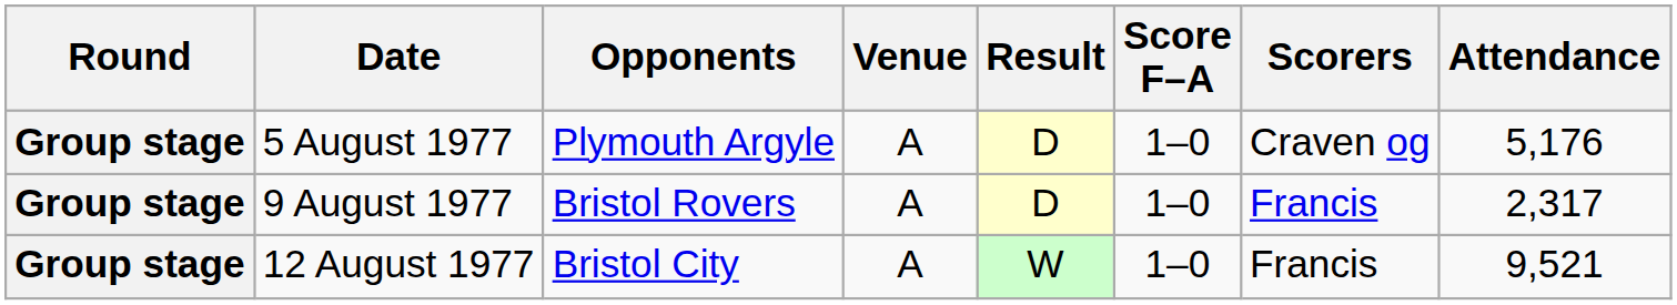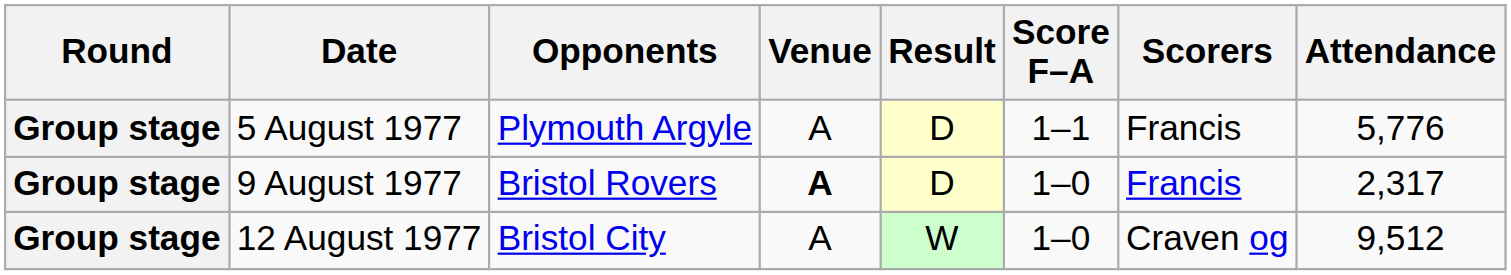 <table class="wikitable plainrowheaders" style="text-align:center">
 <tr>
 <th scope="col">Round</th>
 <th scope="col">Date</th>
 <th scope="col">Opponents</th>
 <th scope="col">Venue</th>
 <th scope="col">Result</th>
 <th scope="col">Score<br>F–A</th>
 <th scope="col">Scorers</th>
 <th scope="col">Attendance</th>
 </tr>
 <tr>
 <th scope="row">Group stage</th>
 <td align="left">5 August 1977</td>
 <td align="left"><a href='#'>Plymouth Argyle</a></td>
 <td>A</td>
 <td style="background:#ffc">D</td>
-<td>1–0</td>
-<td align="left">Craven <a href='#'>og</a></td>
-<td>5,176</td>
+<td>1–1</td>
+<td align="left">Francis</td>
+<td>5,776</td>
 </tr>
 <tr>
 <th scope="row">Group stage</th>
 <td align="left">9 August 1977</td>
 <td align="left"><a href='#'>Bristol Rovers</a></td>
-<td>A</td>
+<td><strong>A</strong></td>
 <td style="background:#ffc">D</td>
 <td>1–0</td>
 <td align="left"><a href='#'>Francis</a></td>
 <td>2,317</td>
 </tr>
 <tr>
 <th scope="row">Group stage</th>
 <td align="left">12 August 1977</td>
 <td align="left"><a href='#'>Bristol City</a></td>
 <td>A</td>
 <td style="background:#cfc">W</td>
 <td>1–0</td>
-<td align="left">Francis</td>
-<td>9,521</td>
+<td align="left">Craven <a href='#'>og</a></td>
+<td>9,512</td>
 </tr>
 </table>
